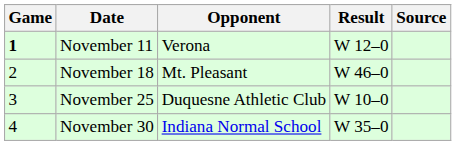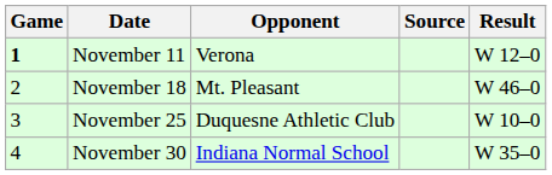 <table class="wikitable">
 <tr>
 <th>Game</th>
 <th>Date</th>
 <th>Opponent</th>
+<th style="text-align:center">Source</th>
 <th>Result</th>
-<th style="text-align:center">Source</th>
 </tr>
 <tr style="background: #ddffdd;">
 <td><strong>1</strong></td>
 <td>November 11</td>
 <td>Verona</td>
+<td></td>
 <td>W 12–0</td>
-<td></td>
 </tr>
 <tr style="background: #ddffdd;">
 <td>2</td>
 <td>November 18</td>
 <td>Mt. Pleasant</td>
+<td></td>
 <td>W 46–0</td>
-<td></td>
 </tr>
 <tr style="background: #ddffdd;">
 <td>3</td>
 <td>November 25</td>
 <td>Duquesne Athletic Club</td>
+<td></td>
 <td>W 10–0</td>
-<td></td>
 </tr>
 <tr style="background: #ddffdd;">
 <td>4</td>
 <td>November 30</td>
 <td><a href='#'>Indiana Normal School</a></td>
+<td></td>
 <td>W 35–0</td>
-<td></td>
 </tr>
 </table>
